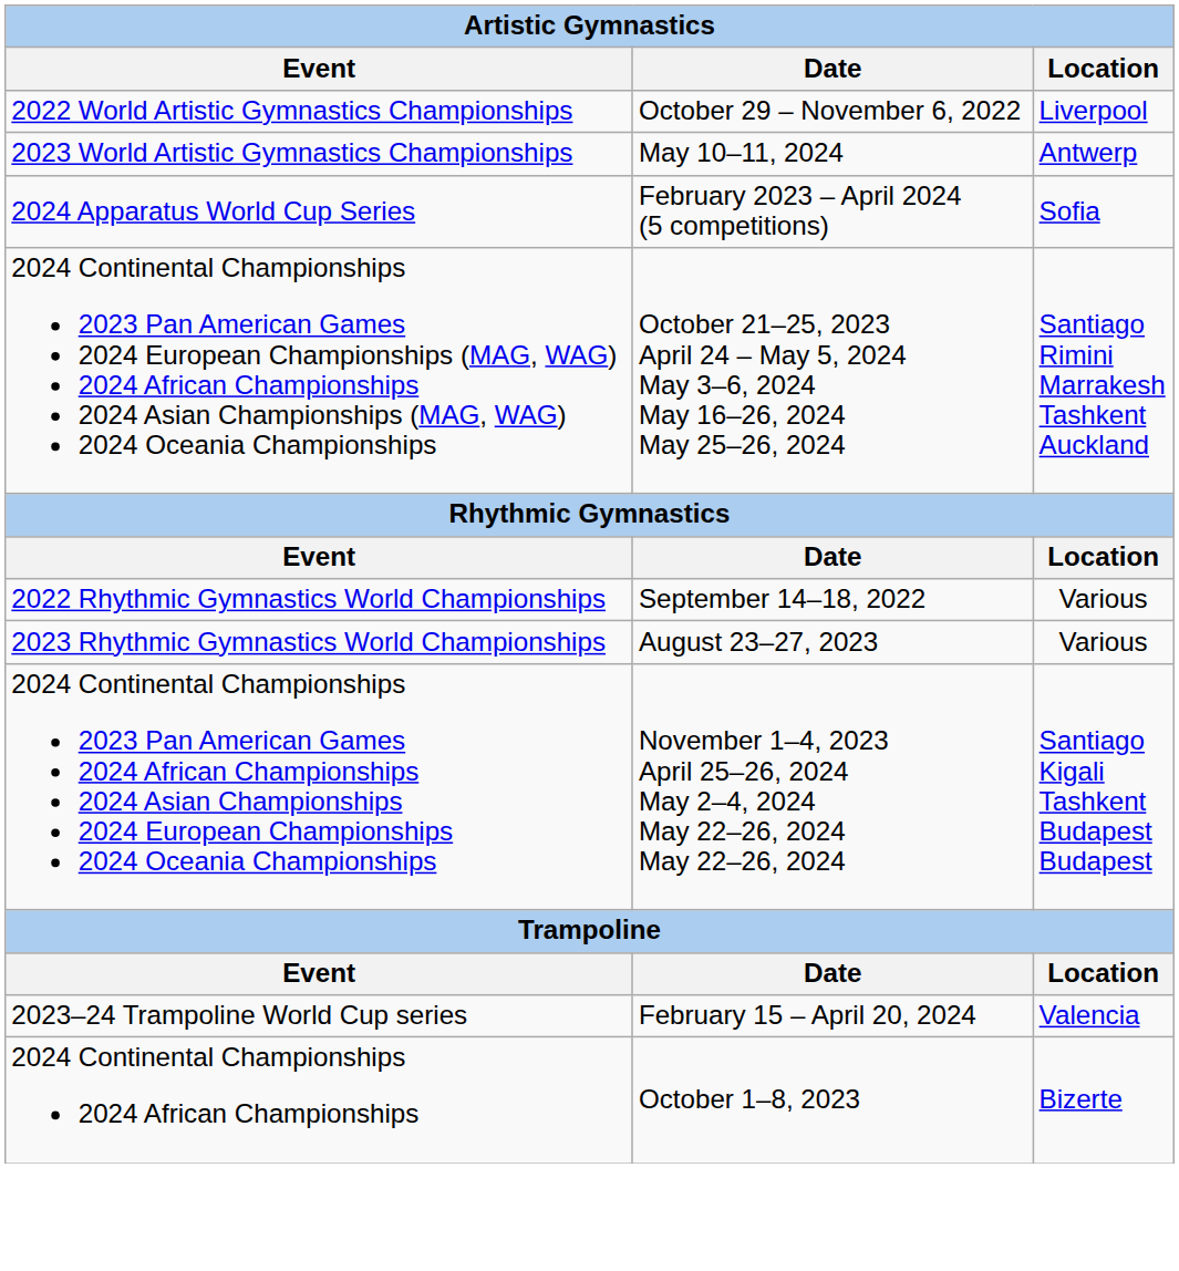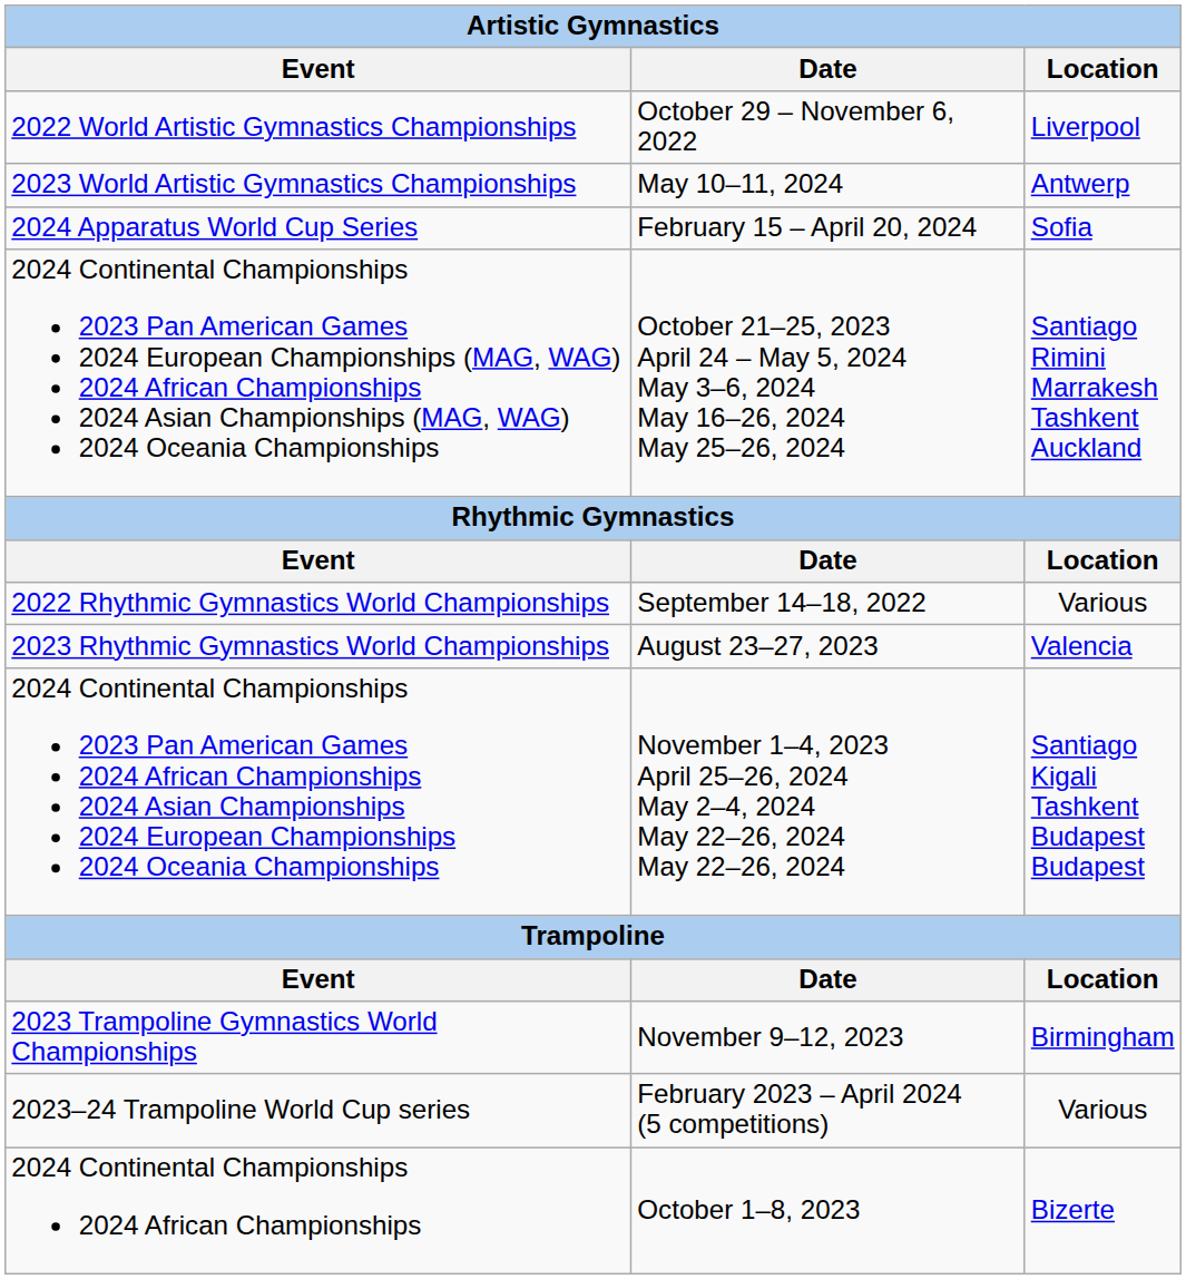 <table class="wikitable" style="width:700px;">
 <tr>
 <th colspan=3 style="background: #abcdef;">Artistic Gymnastics</th>
 </tr>
 <tr>
 <th>Event</th>
 <th>Date</th>
 <th>Location</th>
 </tr>
 <tr>
 <td><a href='#'>2022 World Artistic Gymnastics Championships</a></td>
 <td>October 29 – November 6, 2022</td>
 <td> <a href='#'>Liverpool</a></td>
 </tr>
 <tr>
 <td><a href='#'>2023 World Artistic Gymnastics Championships</a></td>
 <td>May 10–11, 2024</td>
 <td> <a href='#'>Antwerp</a></td>
 </tr>
 <tr>
 <td><a href='#'>2024 Apparatus World Cup Series</a></td>
-<td>February 2023 – April 2024<br>(5 competitions)</td>
+<td>February 15 – April 20, 2024</td>
 <td> <a href='#'>Sofia</a></td>
 </tr>
 <tr>
 <td>2024 Continental Championships<br><ul><li><a href='#'>2023 Pan American Games</a></li><li>2024 European Championships (<a href='#'>MAG</a>, <a href='#'>WAG</a>)</li><li><a href='#'>2024 African Championships</a></li><li>2024 Asian Championships (<a href='#'>MAG</a>, <a href='#'>WAG</a>)</li><li>2024 Oceania Championships</li></ul></td>
 <td><br>October 21–25, 2023<br>April 24 – May 5, 2024<br>May 3–6, 2024<br>May 16–26, 2024<br>May 25–26, 2024</td>
 <td style="text-align: left;"><br> <a href='#'>Santiago</a><br> <a href='#'>Rimini</a><br> <a href='#'>Marrakesh</a><br> <a href='#'>Tashkent</a><br> <a href='#'>Auckland</a></td>
 </tr>
 <tr>
 <th colspan=3 style="background: #abcdef;">Rhythmic Gymnastics</th>
 </tr>
 <tr>
 <th>Event</th>
 <th>Date</th>
 <th>Location</th>
 </tr>
 <tr>
 <td><a href='#'>2022 Rhythmic Gymnastics World Championships</a></td>
 <td>September 14–18, 2022</td>
 <td style="text-align: center;">Various</td>
 </tr>
 <tr>
 <td><a href='#'>2023 Rhythmic Gymnastics World Championships</a></td>
 <td>August 23–27, 2023</td>
-<td style="text-align: center;">Various</td>
+<td> <a href='#'>Valencia</a></td>
 </tr>
 <tr>
 <td>2024 Continental Championships<br><ul><li><a href='#'>2023 Pan American Games</a></li><li><a href='#'>2024 African Championships</a></li><li><a href='#'>2024 Asian Championships</a></li><li><a href='#'>2024 European Championships</a></li><li><a href='#'>2024 Oceania Championships</a></li></ul></td>
 <td><br>November 1–4, 2023<br>April 25–26, 2024<br>May 2–4, 2024<br>May 22–26, 2024<br>May 22–26, 2024</td>
 <td style="text-align: left;"><br> <a href='#'>Santiago</a><br> <a href='#'>Kigali</a> <br> <a href='#'>Tashkent</a><br> <a href='#'>Budapest</a><br> <a href='#'>Budapest</a></td>
 </tr>
 <tr>
 <th colspan=3 style="background: #abcdef;">Trampoline</th>
 </tr>
 <tr>
 <th>Event</th>
 <th>Date</th>
 <th>Location</th>
 </tr>
 <tr>
+<td><a href='#'>2023 Trampoline Gymnastics World Championships</a></td>
+<td>November 9–12, 2023</td>
+<td> <a href='#'>Birmingham</a></td>
+</tr>
+<tr>
 <td>2023–24 Trampoline World Cup series</td>
-<td>February 15 – April 20, 2024</td>
-<td> <a href='#'>Valencia</a></td>
+<td>February 2023 – April 2024<br>(5 competitions)</td>
+<td style="text-align: center;">Various</td>
 </tr>
 <tr>
 <td>2024 Continental Championships<br><ul><li>2024 African Championships</li></ul></td>
 <td>October 1–8, 2023</td>
 <td style="text-align: left;"> <a href='#'>Bizerte</a></td>
 </tr>
 </table>
